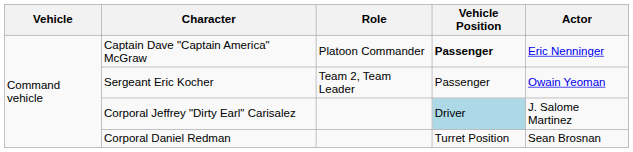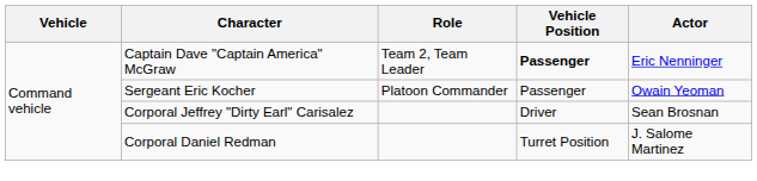 <table class="wikitable">
 <tr>
 <th>Vehicle</th>
 <th>Character</th>
 <th>Role</th>
 <th>Vehicle Position</th>
 <th>Actor</th>
 </tr>
 <tr>
 <td rowspan=4>Command vehicle</td>
 <td>Captain Dave "Captain America" McGraw</td>
-<td>Platoon Commander</td>
+<td>Team 2, Team Leader</td>
 <td><strong>Passenger</strong></td>
 <td><a href='#'>Eric Nenninger</a></td>
 </tr>
 <tr>
 <td>Sergeant Eric Kocher</td>
-<td>Team 2, Team Leader</td>
+<td>Platoon Commander</td>
 <td>Passenger</td>
 <td><a href='#'>Owain Yeoman</a></td>
 </tr>
 <tr>
 <td>Corporal Jeffrey "Dirty Earl" Carisalez</td>
 <td></td>
-<td style="background: lightblue;">Driver</td>
-<td>J. Salome Martinez</td>
+<td>Driver</td>
+<td>Sean Brosnan</td>
 </tr>
 <tr>
 <td>Corporal Daniel Redman</td>
 <td></td>
 <td>Turret Position</td>
-<td>Sean Brosnan</td>
+<td>J. Salome Martinez</td>
 </tr>
 </table>
